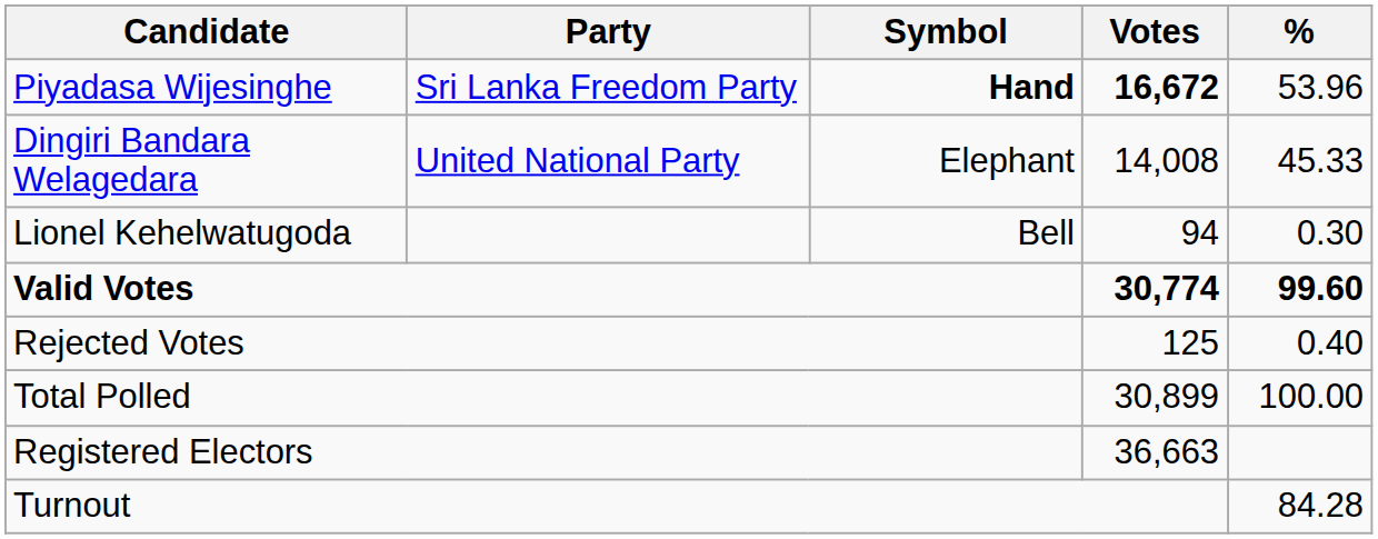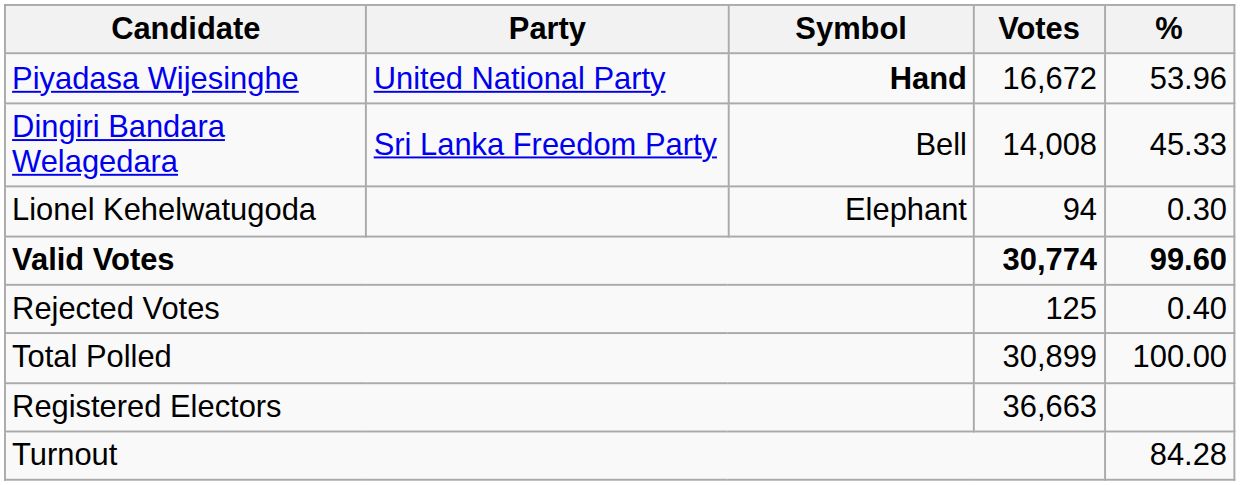 <table class="wikitable" border="1" style="text-align:right;">
 <tr>
 <th align=left width="180">Candidate</th>
 <th align=left width="180">Party</th>
 <th align=left width="120">Symbol</th>
 <th align=left width="60">Votes</th>
 <th align=left width="60">%</th>
 </tr>
 <tr>
 <td align=left><a href='#'>Piyadasa Wijesinghe</a></td>
-<td align=left><a href='#'>Sri Lanka Freedom Party</a></td>
+<td align=left><a href='#'>United National Party</a></td>
 <td><strong>Hand</strong></td>
-<td><strong>16,672</strong></td>
+<td>16,672</td>
 <td>53.96</td>
 </tr>
 <tr>
 <td align=left><a href='#'>Dingiri Bandara Welagedara</a></td>
-<td align=left><a href='#'>United National Party</a></td>
-<td>Elephant</td>
+<td align=left><a href='#'>Sri Lanka Freedom Party</a></td>
+<td>Bell</td>
 <td>14,008</td>
 <td>45.33</td>
 </tr>
 <tr>
 <td align=left>Lionel Kehelwatugoda</td>
 <td align=left></td>
-<td>Bell</td>
+<td>Elephant</td>
 <td>94</td>
 <td>0.30</td>
 </tr>
 <tr>
 <td align=left colspan=3><strong>Valid Votes</strong></td>
 <td><strong>30,774</strong></td>
 <td><strong>99.60</strong></td>
 </tr>
 <tr>
 <td align=left colspan=3>Rejected Votes</td>
 <td>125</td>
 <td>0.40</td>
 </tr>
 <tr>
 <td align=left colspan=3>Total Polled</td>
 <td>30,899</td>
 <td>100.00</td>
 </tr>
 <tr>
 <td align=left colspan=3>Registered Electors</td>
 <td>36,663</td>
 <td></td>
 </tr>
 <tr>
 <td align=left colspan=4>Turnout</td>
 <td>84.28</td>
 </tr>
 </table>
